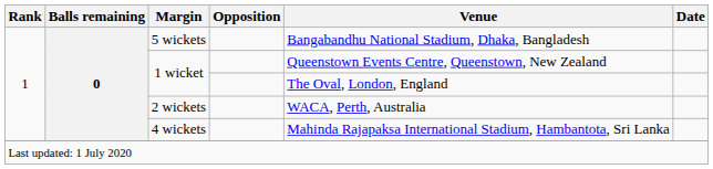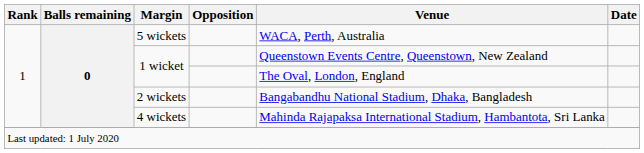 <table class="wikitable plainrowheaders sortable">
 <tr>
 <th scope=col>Rank</th>
 <th scope=col>Balls remaining</th>
 <th scope=col>Margin</th>
 <th scope=col>Opposition</th>
 <th scope=col>Venue</th>
 <th scope=col>Date</th>
 </tr>
 <tr>
 <td align=center rowspan=5>1</td>
 <th scope=row style=text-align:center; rowspan=5>0</th>
 <td scope=row style=text-align:center;>5 wickets</td>
 <td></td>
-<td><a href='#'>Bangabandhu National Stadium</a>, <a href='#'>Dhaka</a>, Bangladesh</td>
+<td><a href='#'>WACA</a>, <a href='#'>Perth</a>, Australia</td>
 <td></td>
 </tr>
 <tr>
 <td scope=row style=text-align:center; rowspan=2>1 wicket</td>
 <td></td>
 <td><a href='#'>Queenstown Events Centre</a>, <a href='#'>Queenstown</a>, New Zealand</td>
 <td></td>
 </tr>
 <tr>
 <td></td>
 <td><a href='#'>The Oval</a>, <a href='#'>London</a>, England</td>
 <td></td>
 </tr>
 <tr>
 <td scope=row style=text-align:center;>2 wickets</td>
 <td></td>
-<td><a href='#'>WACA</a>, <a href='#'>Perth</a>, Australia</td>
+<td><a href='#'>Bangabandhu National Stadium</a>, <a href='#'>Dhaka</a>, Bangladesh</td>
 <td></td>
 </tr>
 <tr>
 <td scope=row style=text-align:center;>4 wickets</td>
 <td></td>
 <td><a href='#'>Mahinda Rajapaksa International Stadium</a>, <a href='#'>Hambantota</a>, Sri Lanka</td>
 <td></td>
 </tr>
 <tr>
 </tr>
 <tr class=sortbottom>
 <td colspan=6><small>Last updated: 1 July 2020</small></td>
 </tr>
 </table>
